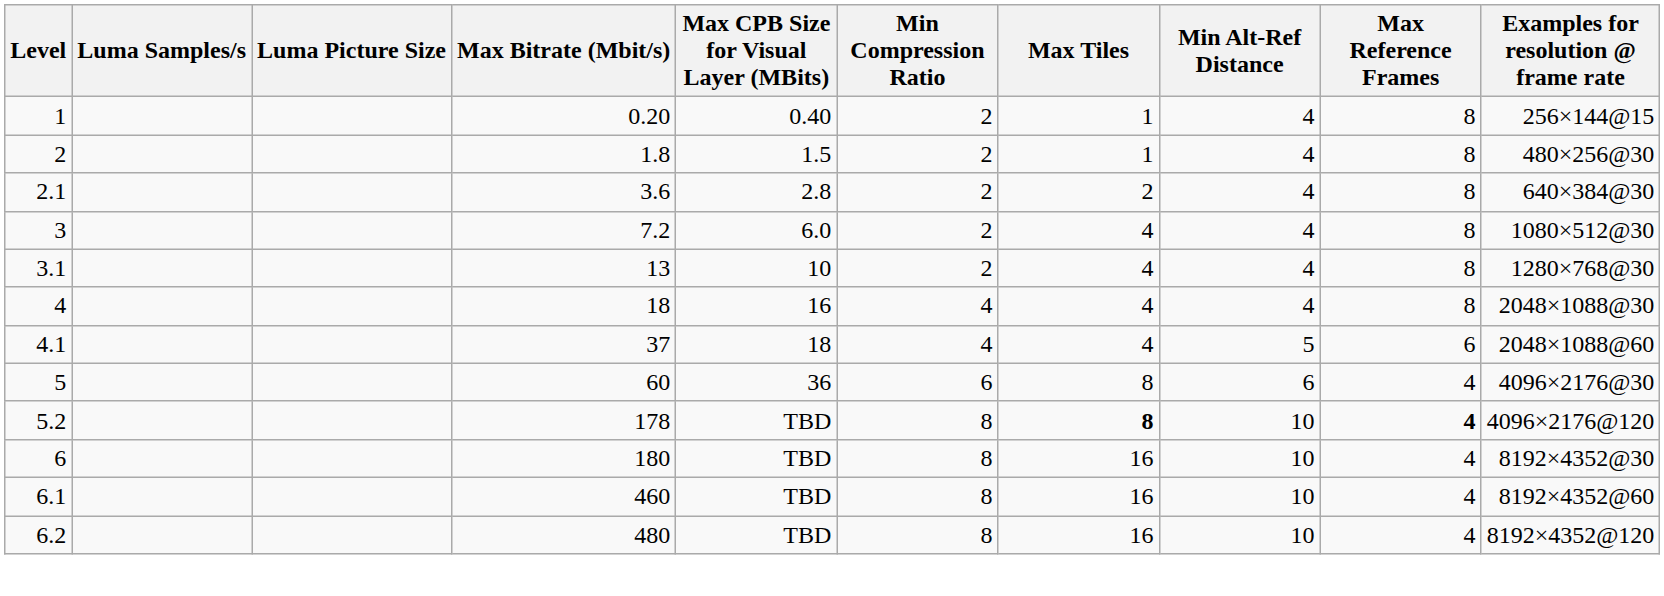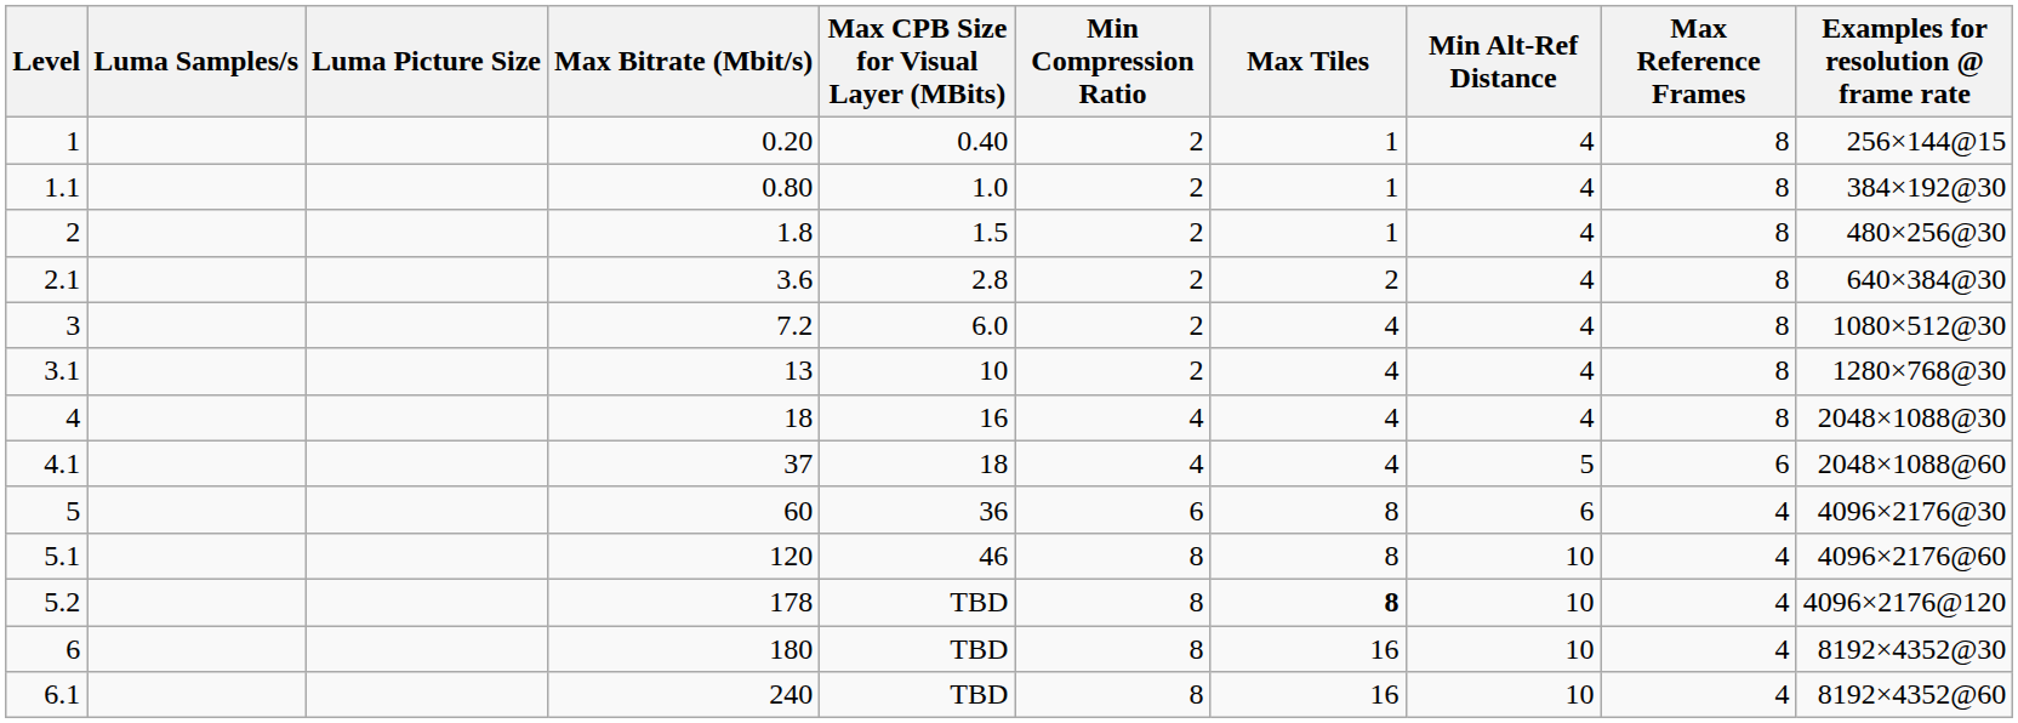 <table class="wikitable" style="text-align:right;">
 <tr>
 <th>Level<br></th>
 <th>Luma Samples/s</th>
 <th>Luma Picture Size</th>
 <th>Max Bitrate (Mbit/s)</th>
 <th>Max CPB Size for Visual Layer (MBits)</th>
 <th>Min Compression Ratio</th>
 <th>Max Tiles</th>
 <th>Min Alt-Ref Distance</th>
 <th>Max Reference Frames</th>
 <th>Examples for resolution @ frame rate</th>
 </tr>
 <tr>
 <td>1</td>
 <td></td>
 <td></td>
 <td>0.20</td>
 <td style="width: 100px;">0.40</td>
 <td style="width: 100px;">2</td>
 <td style="width: 100px;">1</td>
 <td style="width: 100px;">4</td>
 <td style="width: 100px;">8</td>
 <td style="width: 100px;">256×144@15</td>
+</tr>
+<tr>
+<td>1.1</td>
+<td></td>
+<td></td>
+<td>0.80</td>
+<td>1.0</td>
+<td>2</td>
+<td>1</td>
+<td>4</td>
+<td>8</td>
+<td>384×192@30</td>
 </tr>
 <tr>
 <td>2</td>
 <td></td>
 <td></td>
 <td>1.8</td>
 <td>1.5</td>
 <td>2</td>
 <td>1</td>
 <td>4</td>
 <td>8</td>
 <td>480×256@30</td>
 </tr>
 <tr>
 <td>2.1</td>
 <td></td>
 <td></td>
 <td>3.6</td>
 <td>2.8</td>
 <td>2</td>
 <td>2</td>
 <td>4</td>
 <td>8</td>
 <td>640×384@30</td>
 </tr>
 <tr>
 <td>3</td>
 <td></td>
 <td></td>
 <td>7.2</td>
 <td>6.0</td>
 <td>2</td>
 <td>4</td>
 <td>4</td>
 <td>8</td>
 <td>1080×512@30</td>
 </tr>
 <tr>
 <td>3.1</td>
 <td></td>
 <td></td>
 <td>13</td>
 <td>10</td>
 <td>2</td>
 <td>4</td>
 <td>4</td>
 <td>8</td>
 <td>1280×768@30</td>
 </tr>
 <tr>
 <td>4</td>
 <td></td>
 <td></td>
 <td>18</td>
 <td>16</td>
 <td>4</td>
 <td>4</td>
 <td>4</td>
 <td>8</td>
 <td>2048×1088@30</td>
 </tr>
 <tr>
 <td>4.1</td>
 <td></td>
 <td></td>
 <td>37</td>
 <td>18</td>
 <td>4</td>
 <td>4</td>
 <td>5</td>
 <td>6</td>
 <td>2048×1088@60</td>
 </tr>
 <tr>
 <td>5</td>
 <td></td>
 <td></td>
 <td>60</td>
 <td>36</td>
 <td>6</td>
 <td>8</td>
 <td>6</td>
 <td>4</td>
 <td>4096×2176@30</td>
 </tr>
 <tr>
+<td>5.1</td>
+<td></td>
+<td></td>
+<td>120</td>
+<td>46</td>
+<td>8</td>
+<td>8</td>
+<td>10</td>
+<td>4</td>
+<td>4096×2176@60</td>
+</tr>
+<tr>
 <td>5.2</td>
 <td></td>
 <td></td>
 <td>178</td>
 <td>TBD</td>
 <td>8</td>
 <td><strong>8</strong></td>
 <td>10</td>
-<td><strong>4</strong></td>
+<td>4</td>
 <td>4096×2176@120</td>
 </tr>
 <tr>
 <td>6</td>
 <td></td>
 <td></td>
 <td>180</td>
 <td>TBD</td>
 <td>8</td>
 <td>16</td>
 <td>10</td>
 <td>4</td>
 <td>8192×4352@30</td>
 </tr>
 <tr>
 <td>6.1</td>
 <td></td>
 <td></td>
-<td>460</td>
+<td>240</td>
 <td>TBD</td>
 <td>8</td>
 <td>16</td>
 <td>10</td>
 <td>4</td>
 <td>8192×4352@60</td>
 </tr>
-<tr>
-<td>6.2</td>
-<td></td>
-<td></td>
-<td>480</td>
-<td>TBD</td>
-<td>8</td>
-<td>16</td>
-<td>10</td>
-<td>4</td>
-<td>8192×4352@120</td>
-</tr>
 </table>
